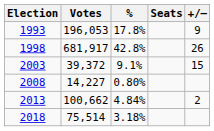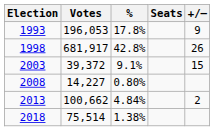 <table class=wikitable style=text-align:center>
 <tr>
 <th><strong>Election</strong></th>
 <th><strong>Votes</strong></th>
 <th><strong>%</strong></th>
 <th><strong>Seats</strong></th>
 <th>+/–</th>
 </tr>
 <tr>
 <td><a href='#'>1993</a></td>
 <td>196,053</td>
 <td>17.8%</td>
 <td></td>
 <td> 9</td>
 </tr>
 <tr>
 <td><a href='#'>1998</a></td>
 <td>681,917<br></td>
 <td>42.8%</td>
 <td></td>
 <td> 26</td>
 </tr>
 <tr>
 <td><a href='#'>2003</a></td>
 <td>39,372</td>
 <td>9.1%</td>
 <td></td>
 <td> 15</td>
 </tr>
 <tr>
 <td><a href='#'>2008</a></td>
 <td>14,227</td>
 <td>0.80%</td>
 <td></td>
 <td></td>
 </tr>
 <tr>
 <td><a href='#'>2013</a></td>
 <td>100,662</td>
 <td>4.84%</td>
 <td></td>
 <td> 2</td>
 </tr>
 <tr>
 <td><a href='#'>2018</a></td>
 <td>75,514</td>
-<td>3.18%</td>
+<td>1.38%</td>
 <td></td>
 <td></td>
 </tr>
 </table>
